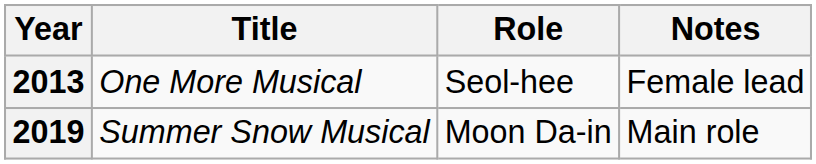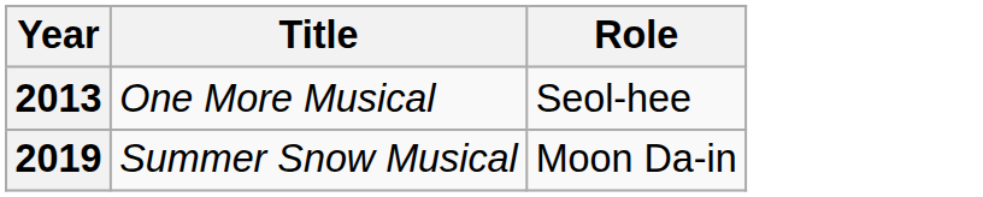 <table class="wikitable plainrowheaders">
 <tr>
 <th scope="col">Year</th>
 <th scope="col">Title</th>
 <th scope="col">Role</th>
-<th scope="col">Notes</th>
 </tr>
 <tr>
 <th scope="row">2013</th>
 <td><em>One More Musical</em></td>
 <td>Seol-hee</td>
-<td>Female lead</td>
 </tr>
 <tr>
 <th scope="row">2019</th>
 <td><em>Summer Snow Musical</em></td>
 <td>Moon Da-in</td>
-<td>Main role</td>
 </tr>
 </table>
